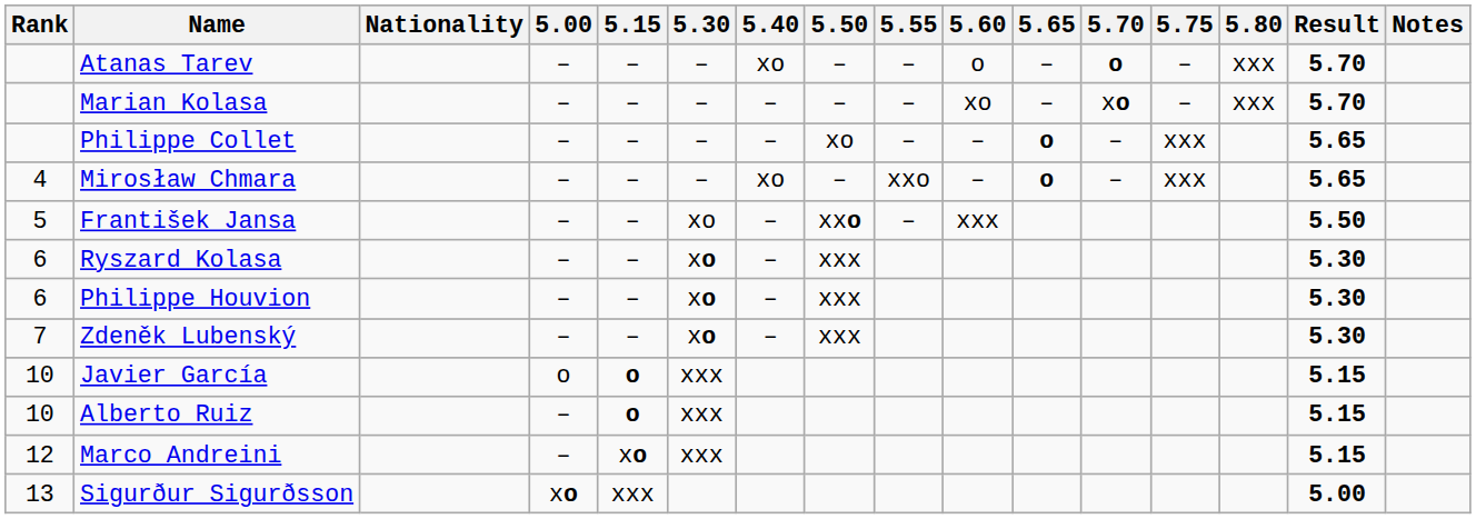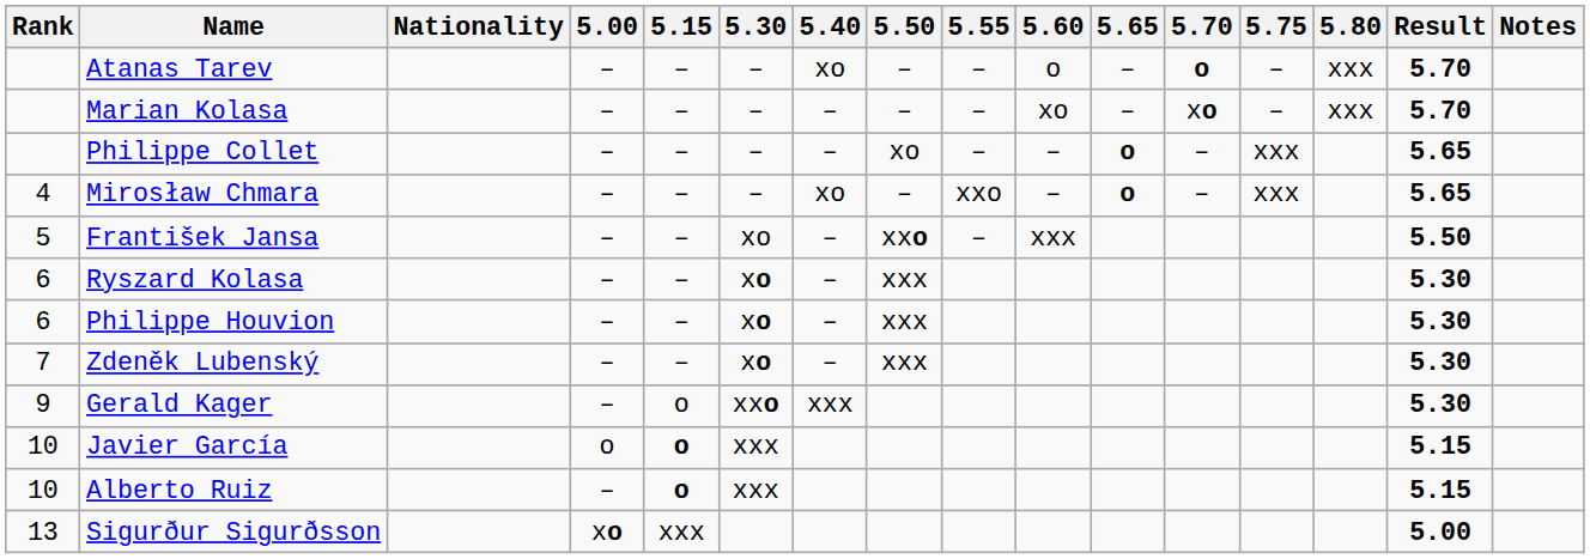 <table class="wikitable sortable" style="text-align:center">
 <tr>
 <th>Rank</th>
 <th>Name</th>
 <th>Nationality</th>
 <th>5.00</th>
 <th>5.15</th>
 <th>5.30</th>
 <th>5.40</th>
 <th>5.50</th>
 <th>5.55</th>
 <th>5.60</th>
 <th>5.65</th>
 <th>5.70</th>
 <th>5.75</th>
 <th>5.80</th>
 <th>Result</th>
 <th>Notes</th>
 </tr>
 <tr>
 <td></td>
 <td align="left"><a href='#'>Atanas Tarev</a></td>
 <td align=left></td>
 <td>–</td>
 <td>–</td>
 <td>–</td>
 <td>xo</td>
 <td>–</td>
 <td>–</td>
 <td>o</td>
 <td>–</td>
 <td><strong>o</strong></td>
 <td>–</td>
 <td>xxx</td>
 <td><strong>5.70</strong></td>
 <td></td>
 </tr>
 <tr>
 <td></td>
 <td align="left"><a href='#'>Marian Kolasa</a></td>
 <td align=left></td>
 <td>–</td>
 <td>–</td>
 <td>–</td>
 <td>–</td>
 <td>–</td>
 <td>–</td>
 <td>xo</td>
 <td>–</td>
 <td>x<strong>o</strong></td>
 <td>–</td>
 <td>xxx</td>
 <td><strong>5.70</strong></td>
 <td></td>
 </tr>
 <tr>
 <td></td>
 <td align="left"><a href='#'>Philippe Collet</a></td>
 <td align=left></td>
 <td>–</td>
 <td>–</td>
 <td>–</td>
 <td>–</td>
 <td>xo</td>
 <td>–</td>
 <td>–</td>
 <td><strong>o</strong></td>
 <td>–</td>
 <td>xxx</td>
 <td></td>
 <td><strong>5.65</strong></td>
 <td></td>
 </tr>
 <tr>
 <td>4</td>
 <td align="left"><a href='#'>Mirosław Chmara</a></td>
 <td align=left></td>
 <td>–</td>
 <td>–</td>
 <td>–</td>
 <td>xo</td>
 <td>–</td>
 <td>xxo</td>
 <td>–</td>
 <td><strong>o</strong></td>
 <td>–</td>
 <td>xxx</td>
 <td></td>
 <td><strong>5.65</strong></td>
 <td></td>
 </tr>
 <tr>
 <td>5</td>
 <td align="left"><a href='#'>František Jansa</a></td>
 <td align=left></td>
 <td>–</td>
 <td>–</td>
 <td>xo</td>
 <td>–</td>
 <td>xx<strong>o</strong></td>
 <td>–</td>
 <td>xxx</td>
 <td></td>
 <td></td>
 <td></td>
 <td></td>
 <td><strong>5.50</strong></td>
 <td></td>
 </tr>
 <tr>
 <td>6</td>
 <td align="left"><a href='#'>Ryszard Kolasa</a></td>
 <td align=left></td>
 <td>–</td>
 <td>–</td>
 <td>x<strong>o</strong></td>
 <td>–</td>
 <td>xxx</td>
 <td></td>
 <td></td>
 <td></td>
 <td></td>
 <td></td>
 <td></td>
 <td><strong>5.30</strong></td>
 <td></td>
 </tr>
 <tr>
 <td>6</td>
 <td align="left"><a href='#'>Philippe Houvion</a></td>
 <td align=left></td>
 <td>–</td>
 <td>–</td>
 <td>x<strong>o</strong></td>
 <td>–</td>
 <td>xxx</td>
 <td></td>
 <td></td>
 <td></td>
 <td></td>
 <td></td>
 <td></td>
 <td><strong>5.30</strong></td>
 <td></td>
 </tr>
 <tr>
 <td>7</td>
 <td align="left"><a href='#'>Zdeněk Lubenský</a></td>
 <td align=left></td>
 <td>–</td>
 <td>–</td>
 <td>x<strong>o</strong></td>
 <td>–</td>
 <td>xxx</td>
 <td></td>
 <td></td>
 <td></td>
 <td></td>
 <td></td>
 <td></td>
 <td><strong>5.30</strong></td>
 <td></td>
 </tr>
 <tr>
+<td>9</td>
+<td align="left"><a href='#'>Gerald Kager</a></td>
+<td align=left></td>
+<td>–</td>
+<td>o</td>
+<td>xx<strong>o</strong></td>
+<td>xxx</td>
+<td></td>
+<td></td>
+<td></td>
+<td></td>
+<td></td>
+<td></td>
+<td></td>
+<td><strong>5.30</strong></td>
+<td></td>
+</tr>
+<tr>
 <td>10</td>
 <td align="left"><a href='#'>Javier García</a></td>
 <td align=left></td>
 <td>o</td>
 <td><strong>o</strong></td>
 <td>xxx</td>
 <td></td>
 <td></td>
 <td></td>
 <td></td>
 <td></td>
 <td></td>
 <td></td>
 <td></td>
 <td><strong>5.15</strong></td>
 <td></td>
 </tr>
 <tr>
 <td>10</td>
 <td align="left"><a href='#'>Alberto Ruiz</a></td>
 <td align=left></td>
 <td>–</td>
 <td><strong>o</strong></td>
 <td>xxx</td>
 <td></td>
 <td></td>
 <td></td>
 <td></td>
 <td></td>
 <td></td>
 <td></td>
 <td></td>
 <td><strong>5.15</strong></td>
 <td></td>
 </tr>
 <tr>
-<td>12</td>
-<td align="left"><a href='#'>Marco Andreini</a></td>
-<td align=left></td>
-<td>–</td>
-<td>x<strong>o</strong></td>
-<td>xxx</td>
-<td></td>
-<td></td>
-<td></td>
-<td></td>
-<td></td>
-<td></td>
-<td></td>
-<td></td>
-<td><strong>5.15</strong></td>
-<td></td>
-</tr>
-<tr>
 <td>13</td>
 <td align="left"><a href='#'>Sigurður Sigurðsson</a></td>
 <td align=left></td>
 <td>x<strong>o</strong></td>
 <td>xxx</td>
 <td></td>
 <td></td>
 <td></td>
 <td></td>
 <td></td>
 <td></td>
 <td></td>
 <td></td>
 <td></td>
 <td><strong>5.00</strong></td>
 <td></td>
 </tr>
 </table>
